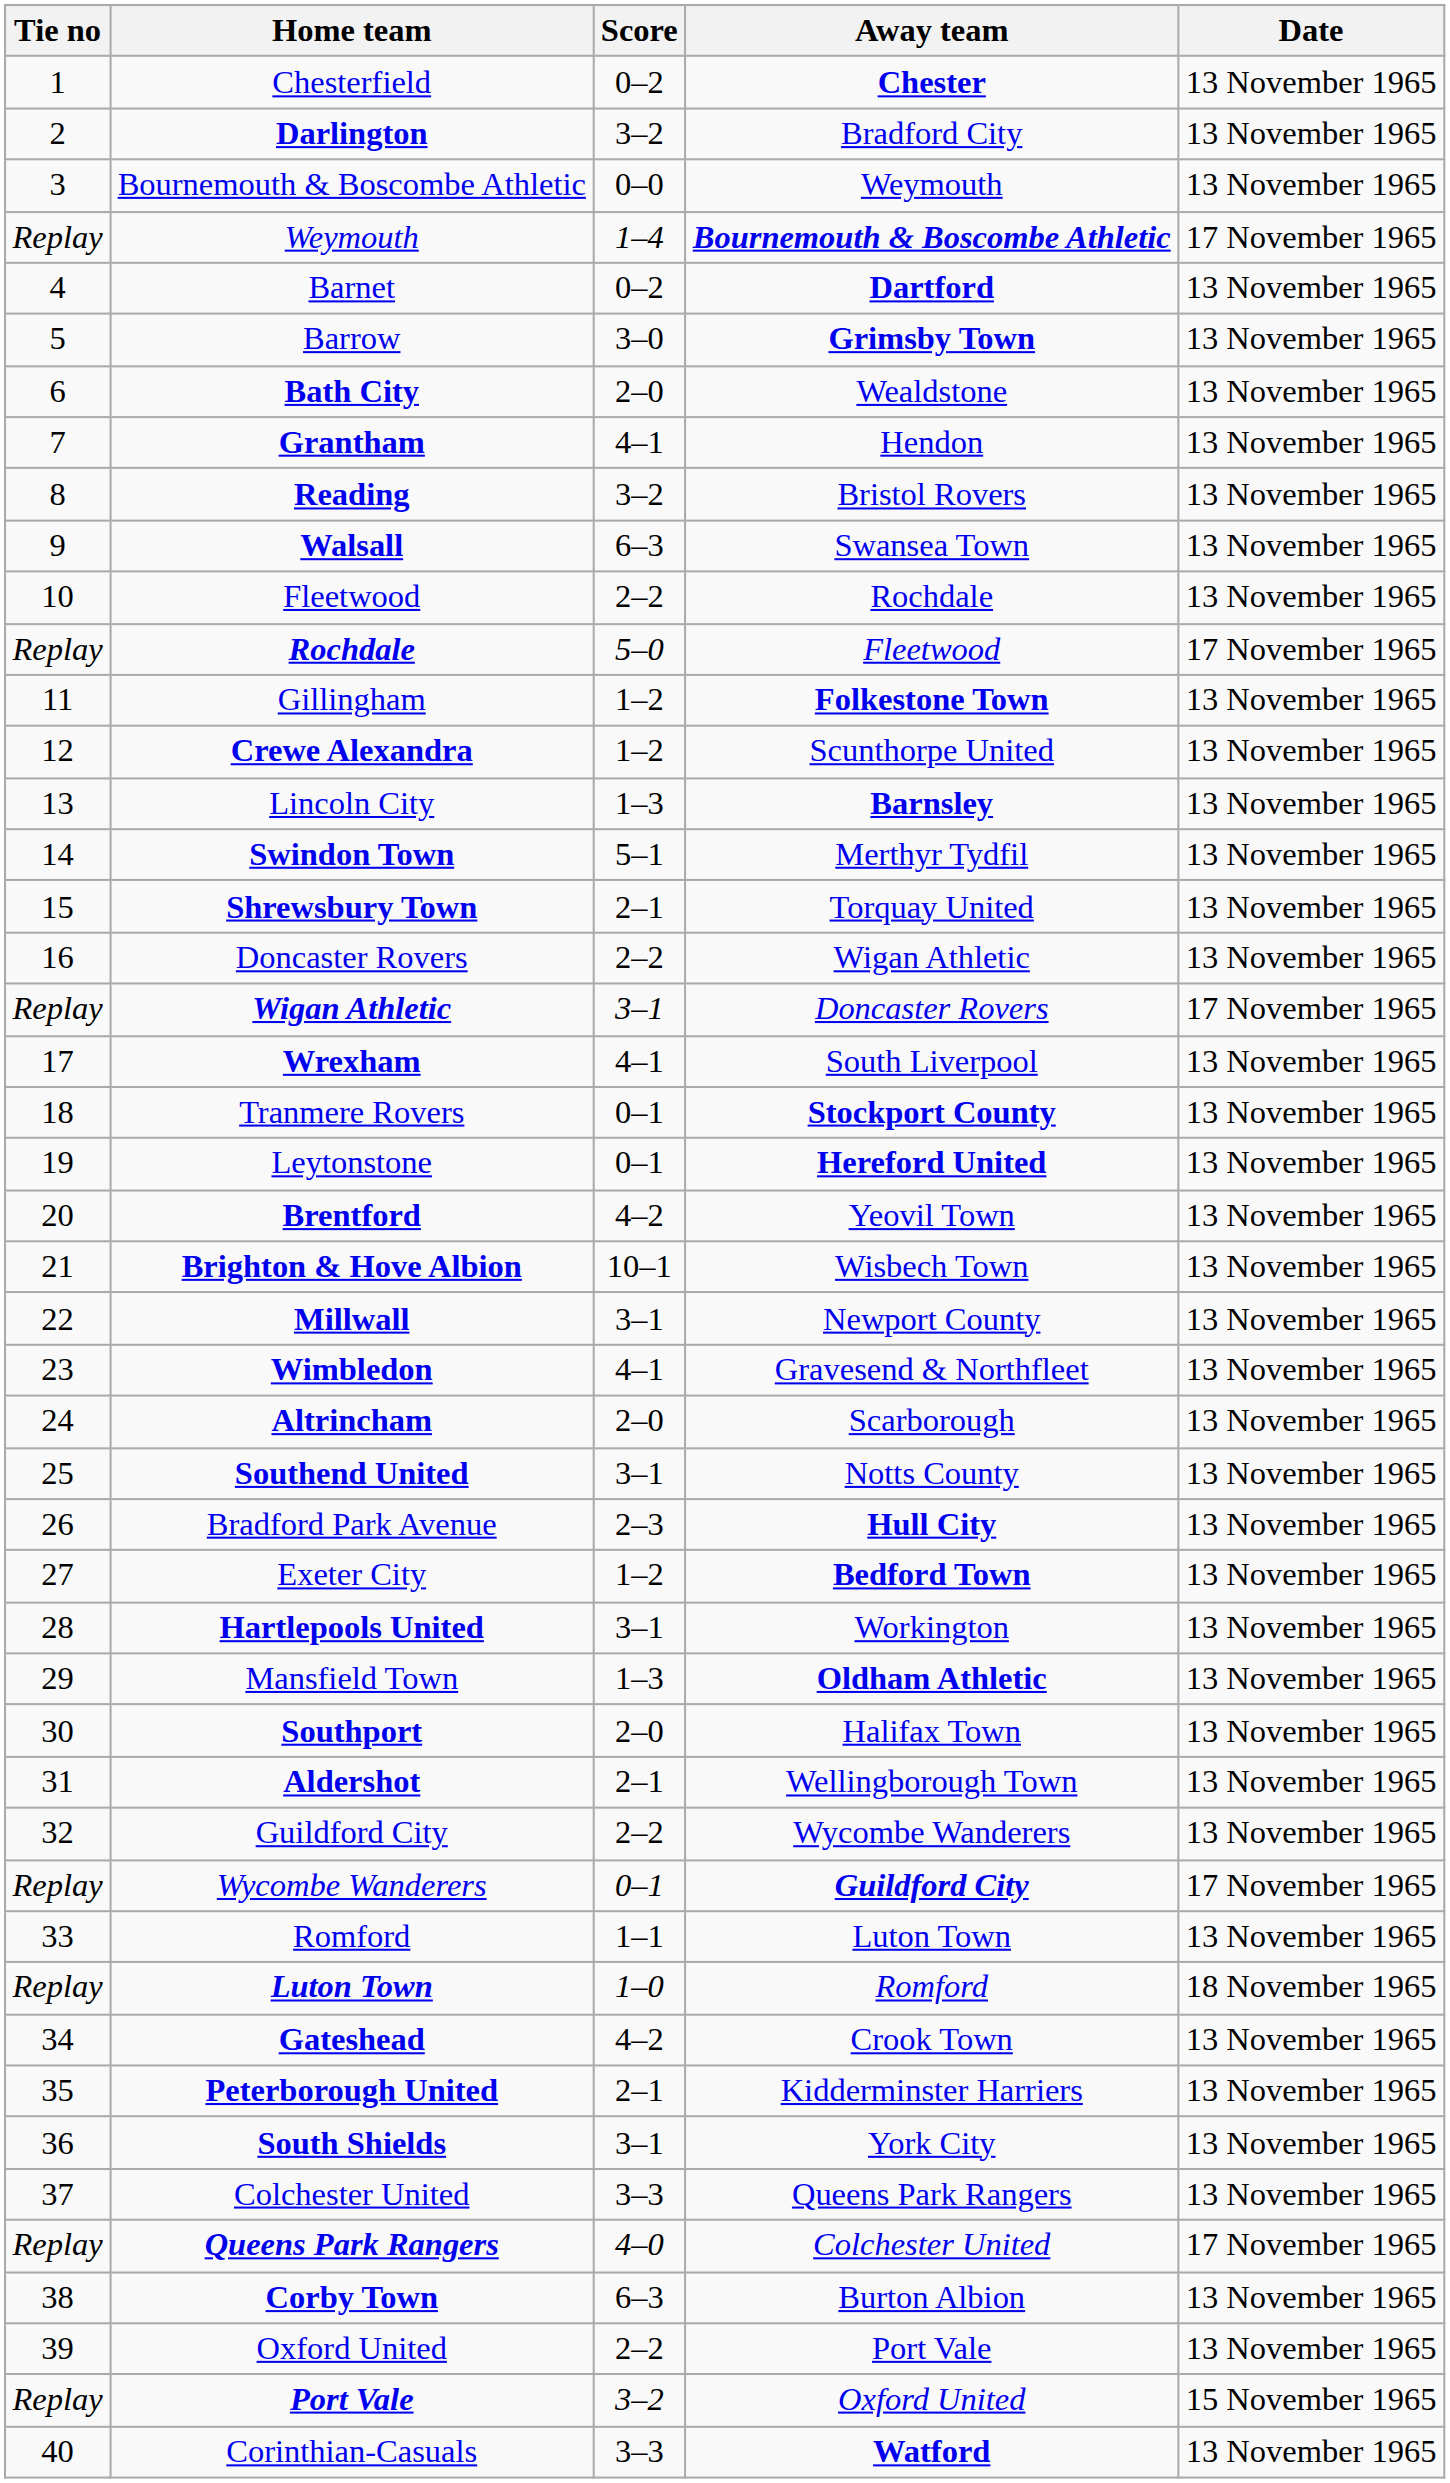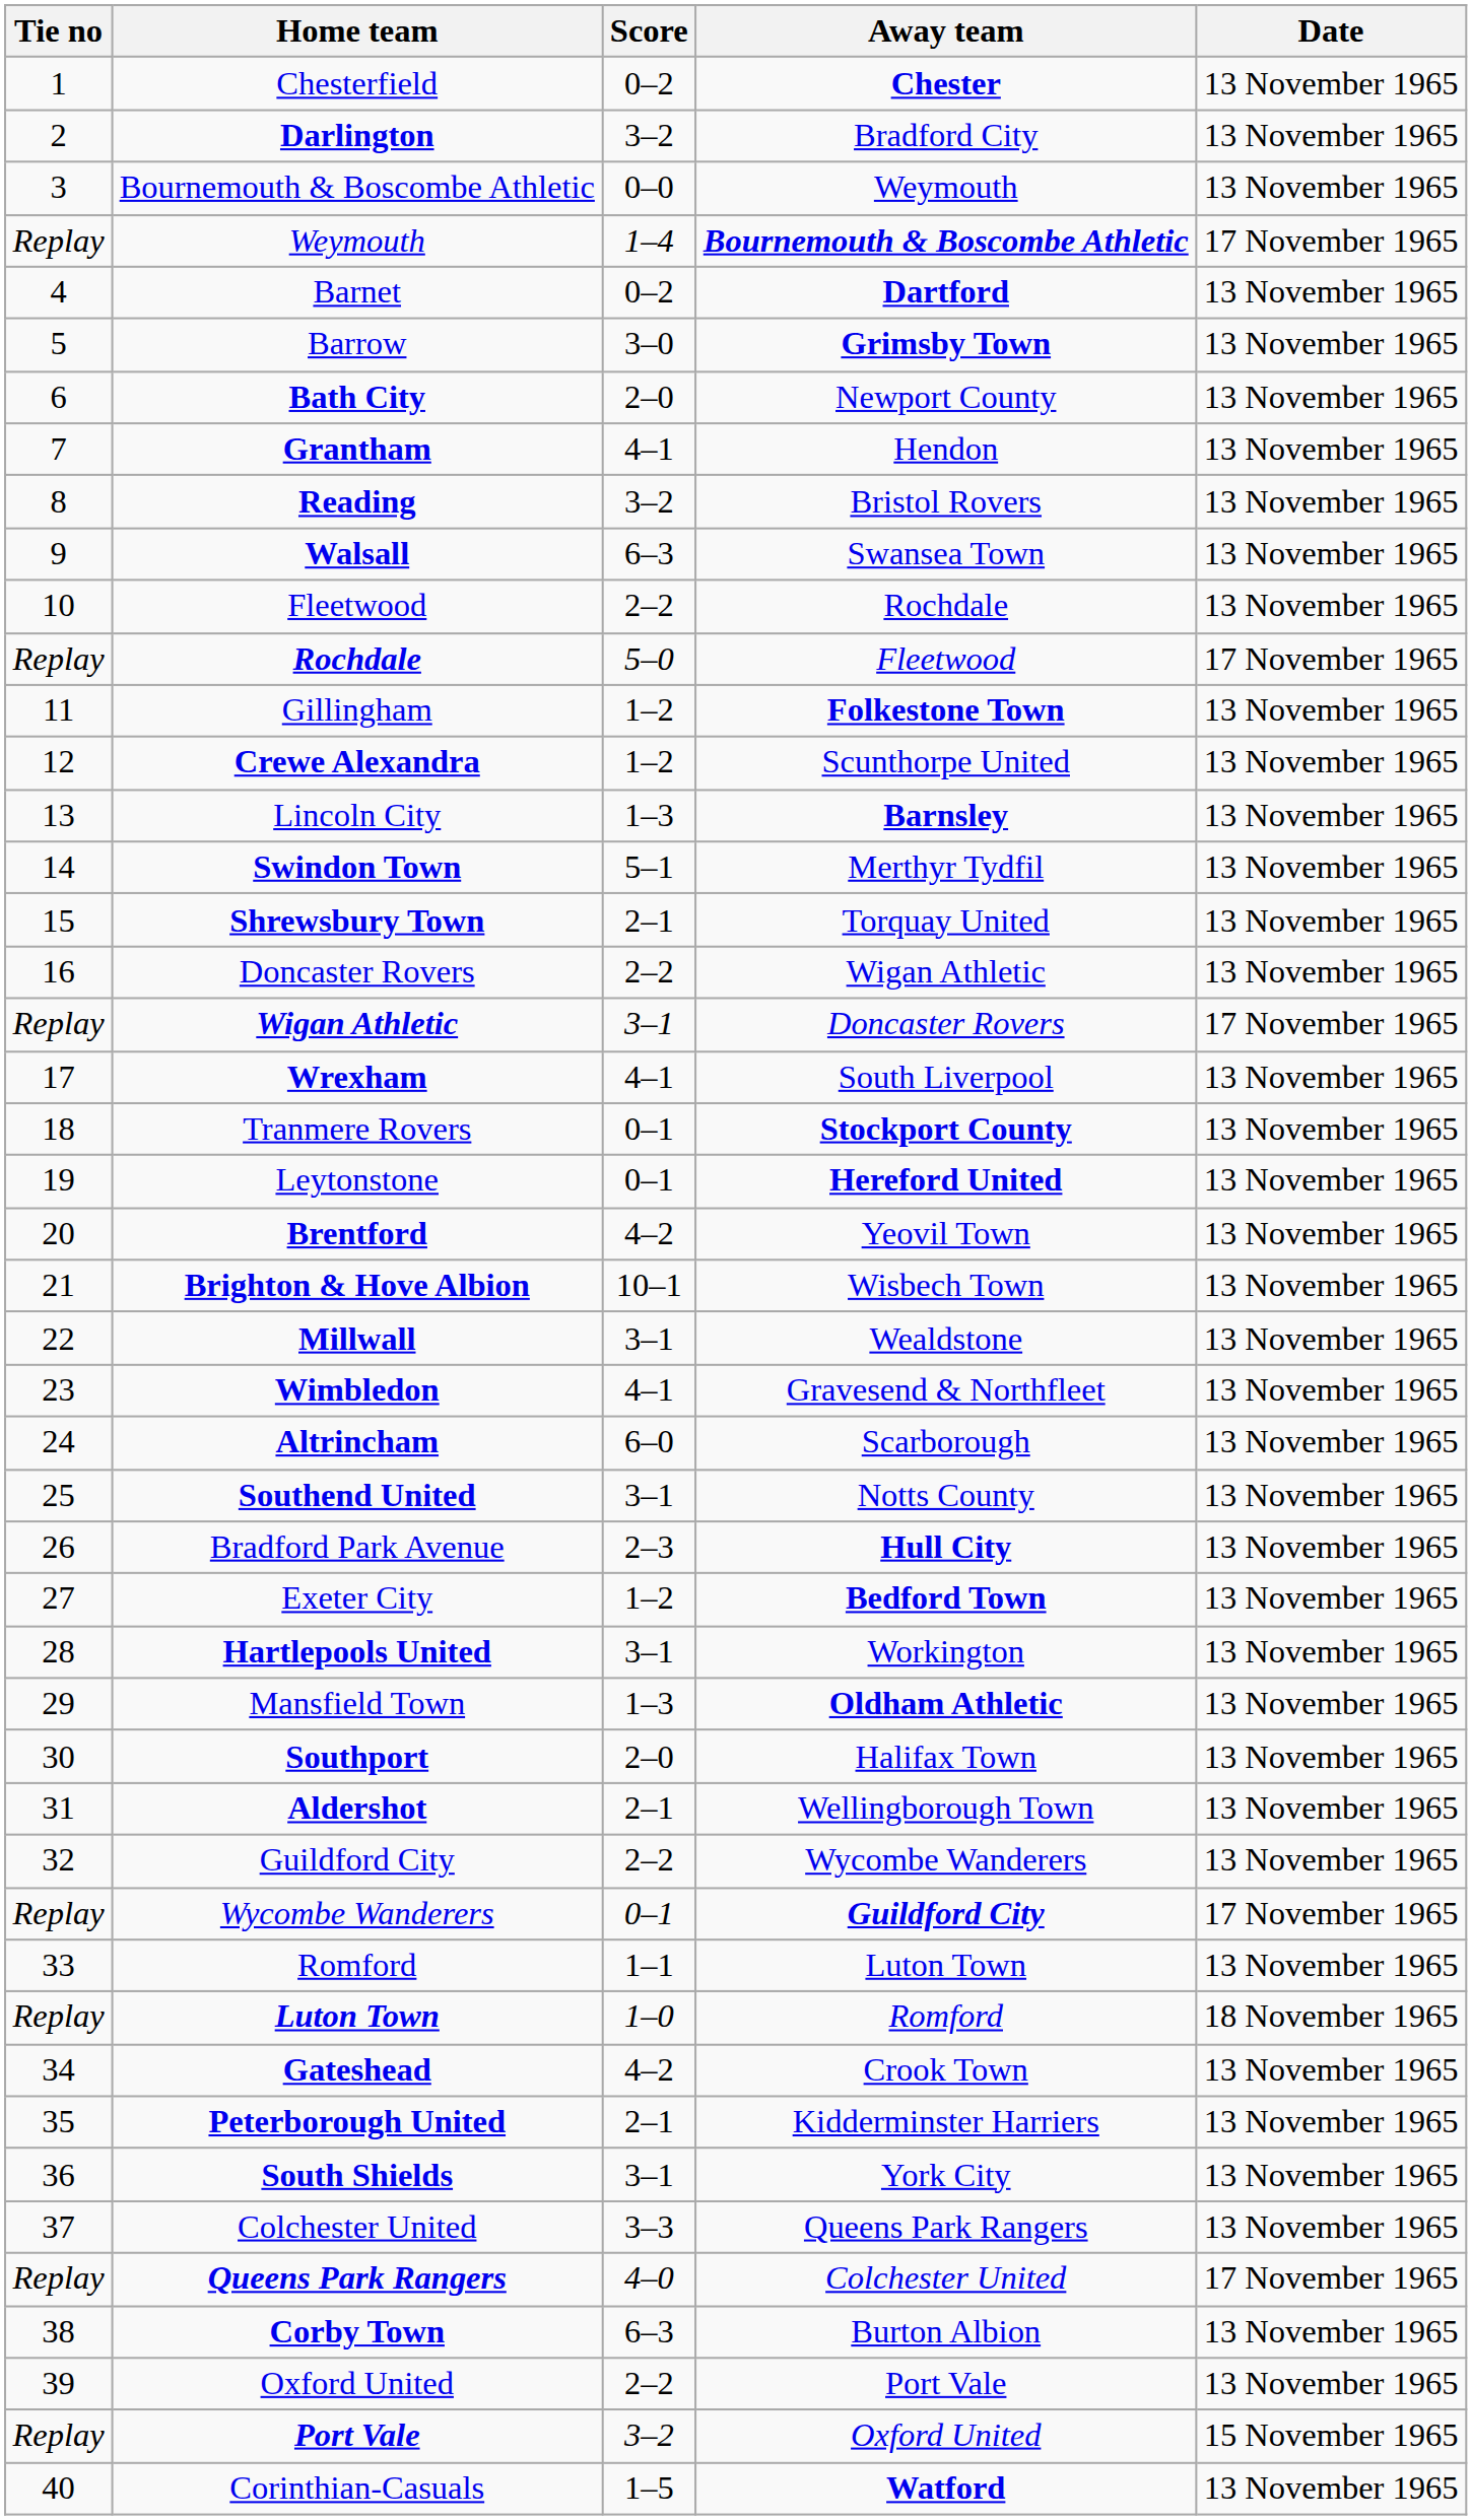 <table class="wikitable" style="text-align: center">
 <tr>
 <th>Tie no</th>
 <th>Home team</th>
 <th>Score</th>
 <th>Away team</th>
 <th>Date</th>
 </tr>
 <tr>
 <td>1</td>
 <td><a href='#'>Chesterfield</a></td>
 <td>0–2</td>
 <td><strong><a href='#'>Chester</a></strong></td>
 <td>13 November 1965</td>
 </tr>
 <tr>
 <td>2</td>
 <td><strong><a href='#'>Darlington</a></strong></td>
 <td>3–2</td>
 <td><a href='#'>Bradford City</a></td>
 <td>13 November 1965</td>
 </tr>
 <tr>
 <td>3</td>
 <td><a href='#'>Bournemouth & Boscombe Athletic</a></td>
 <td>0–0</td>
 <td><a href='#'>Weymouth</a></td>
 <td>13 November 1965</td>
 </tr>
 <tr>
 <td><em>Replay</em></td>
 <td><em><a href='#'>Weymouth</a></em></td>
 <td><em>1–4</em></td>
 <td><strong><em><a href='#'>Bournemouth & Boscombe Athletic</a></em></strong></td>
 <td>17 November 1965</td>
 </tr>
 <tr>
 <td>4</td>
 <td><a href='#'>Barnet</a></td>
 <td>0–2</td>
 <td><strong><a href='#'>Dartford</a></strong></td>
 <td>13 November 1965</td>
 </tr>
 <tr>
 <td>5</td>
 <td><a href='#'>Barrow</a></td>
 <td>3–0</td>
 <td><strong><a href='#'>Grimsby Town</a></strong></td>
 <td>13 November 1965</td>
 </tr>
 <tr>
 <td>6</td>
 <td><strong><a href='#'>Bath City</a></strong></td>
 <td>2–0</td>
-<td><a href='#'>Wealdstone</a></td>
+<td><a href='#'>Newport County</a></td>
 <td>13 November 1965</td>
 </tr>
 <tr>
 <td>7</td>
 <td><strong><a href='#'>Grantham</a></strong></td>
 <td>4–1</td>
 <td><a href='#'>Hendon</a></td>
 <td>13 November 1965</td>
 </tr>
 <tr>
 <td>8</td>
 <td><strong><a href='#'>Reading</a></strong></td>
 <td>3–2</td>
 <td><a href='#'>Bristol Rovers</a></td>
 <td>13 November 1965</td>
 </tr>
 <tr>
 <td>9</td>
 <td><strong><a href='#'>Walsall</a></strong></td>
 <td>6–3</td>
 <td><a href='#'>Swansea Town</a></td>
 <td>13 November 1965</td>
 </tr>
 <tr>
 <td>10</td>
 <td><a href='#'>Fleetwood</a></td>
 <td>2–2</td>
 <td><a href='#'>Rochdale</a></td>
 <td>13 November 1965</td>
 </tr>
 <tr>
 <td><em>Replay</em></td>
 <td><strong><em><a href='#'>Rochdale</a></em></strong></td>
 <td><em>5–0</em></td>
 <td><em><a href='#'>Fleetwood</a></em></td>
 <td>17 November 1965</td>
 </tr>
 <tr>
 <td>11</td>
 <td><a href='#'>Gillingham</a></td>
 <td>1–2</td>
 <td><strong><a href='#'>Folkestone Town</a></strong></td>
 <td>13 November 1965</td>
 </tr>
 <tr>
 <td>12</td>
 <td><strong><a href='#'>Crewe Alexandra</a></strong></td>
 <td>1–2</td>
 <td><a href='#'>Scunthorpe United</a></td>
 <td>13 November 1965</td>
 </tr>
 <tr>
 <td>13</td>
 <td><a href='#'>Lincoln City</a></td>
 <td>1–3</td>
 <td><strong><a href='#'>Barnsley</a></strong></td>
 <td>13 November 1965</td>
 </tr>
 <tr>
 <td>14</td>
 <td><strong><a href='#'>Swindon Town</a></strong></td>
 <td>5–1</td>
 <td><a href='#'>Merthyr Tydfil</a></td>
 <td>13 November 1965</td>
 </tr>
 <tr>
 <td>15</td>
 <td><strong><a href='#'>Shrewsbury Town</a></strong></td>
 <td>2–1</td>
 <td><a href='#'>Torquay United</a></td>
 <td>13 November 1965</td>
 </tr>
 <tr>
 <td>16</td>
 <td><a href='#'>Doncaster Rovers</a></td>
 <td>2–2</td>
 <td><a href='#'>Wigan Athletic</a></td>
 <td>13 November 1965</td>
 </tr>
 <tr>
 <td><em>Replay</em></td>
 <td><strong><em><a href='#'>Wigan Athletic</a></em></strong></td>
 <td><em>3–1</em></td>
 <td><em><a href='#'>Doncaster Rovers</a></em></td>
 <td>17 November 1965</td>
 </tr>
 <tr>
 <td>17</td>
 <td><strong><a href='#'>Wrexham</a></strong></td>
 <td>4–1</td>
 <td><a href='#'>South Liverpool</a></td>
 <td>13 November 1965</td>
 </tr>
 <tr>
 <td>18</td>
 <td><a href='#'>Tranmere Rovers</a></td>
 <td>0–1</td>
 <td><strong><a href='#'>Stockport County</a></strong></td>
 <td>13 November 1965</td>
 </tr>
 <tr>
 <td>19</td>
 <td><a href='#'>Leytonstone</a></td>
 <td>0–1</td>
 <td><strong><a href='#'>Hereford United</a></strong></td>
 <td>13 November 1965</td>
 </tr>
 <tr>
 <td>20</td>
 <td><strong><a href='#'>Brentford</a></strong></td>
 <td>4–2</td>
 <td><a href='#'>Yeovil Town</a></td>
 <td>13 November 1965</td>
 </tr>
 <tr>
 <td>21</td>
 <td><strong><a href='#'>Brighton & Hove Albion</a></strong></td>
 <td>10–1</td>
 <td><a href='#'>Wisbech Town</a></td>
 <td>13 November 1965</td>
 </tr>
 <tr>
 <td>22</td>
 <td><strong><a href='#'>Millwall</a></strong></td>
 <td>3–1</td>
-<td><a href='#'>Newport County</a></td>
+<td><a href='#'>Wealdstone</a></td>
 <td>13 November 1965</td>
 </tr>
 <tr>
 <td>23</td>
 <td><strong><a href='#'>Wimbledon</a></strong></td>
 <td>4–1</td>
 <td><a href='#'>Gravesend & Northfleet</a></td>
 <td>13 November 1965</td>
 </tr>
 <tr>
 <td>24</td>
 <td><strong><a href='#'>Altrincham</a></strong></td>
-<td>2–0</td>
+<td>6–0</td>
 <td><a href='#'>Scarborough</a></td>
 <td>13 November 1965</td>
 </tr>
 <tr>
 <td>25</td>
 <td><strong><a href='#'>Southend United</a></strong></td>
 <td>3–1</td>
 <td><a href='#'>Notts County</a></td>
 <td>13 November 1965</td>
 </tr>
 <tr>
 <td>26</td>
 <td><a href='#'>Bradford Park Avenue</a></td>
 <td>2–3</td>
 <td><strong><a href='#'>Hull City</a></strong></td>
 <td>13 November 1965</td>
 </tr>
 <tr>
 <td>27</td>
 <td><a href='#'>Exeter City</a></td>
 <td>1–2</td>
 <td><strong><a href='#'>Bedford Town</a></strong></td>
 <td>13 November 1965</td>
 </tr>
 <tr>
 <td>28</td>
 <td><strong><a href='#'>Hartlepools United</a></strong></td>
 <td>3–1</td>
 <td><a href='#'>Workington</a></td>
 <td>13 November 1965</td>
 </tr>
 <tr>
 <td>29</td>
 <td><a href='#'>Mansfield Town</a></td>
 <td>1–3</td>
 <td><strong><a href='#'>Oldham Athletic</a></strong></td>
 <td>13 November 1965</td>
 </tr>
 <tr>
 <td>30</td>
 <td><strong><a href='#'>Southport</a></strong></td>
 <td>2–0</td>
 <td><a href='#'>Halifax Town</a></td>
 <td>13 November 1965</td>
 </tr>
 <tr>
 <td>31</td>
 <td><strong><a href='#'>Aldershot</a></strong></td>
 <td>2–1</td>
 <td><a href='#'>Wellingborough Town</a></td>
 <td>13 November 1965</td>
 </tr>
 <tr>
 <td>32</td>
 <td><a href='#'>Guildford City</a></td>
 <td>2–2</td>
 <td><a href='#'>Wycombe Wanderers</a></td>
 <td>13 November 1965</td>
 </tr>
 <tr>
 <td><em>Replay</em></td>
 <td><em><a href='#'>Wycombe Wanderers</a></em></td>
 <td><em>0–1</em></td>
 <td><strong><em><a href='#'>Guildford City</a></em></strong></td>
 <td>17 November 1965</td>
 </tr>
 <tr>
 <td>33</td>
 <td><a href='#'>Romford</a></td>
 <td>1–1</td>
 <td><a href='#'>Luton Town</a></td>
 <td>13 November 1965</td>
 </tr>
 <tr>
 <td><em>Replay</em></td>
 <td><strong><em><a href='#'>Luton Town</a></em></strong></td>
 <td><em>1–0</em></td>
 <td><em><a href='#'>Romford</a></em></td>
 <td>18 November 1965</td>
 </tr>
 <tr>
 <td>34</td>
 <td><strong><a href='#'>Gateshead</a></strong></td>
 <td>4–2</td>
 <td><a href='#'>Crook Town</a></td>
 <td>13 November 1965</td>
 </tr>
 <tr>
 <td>35</td>
 <td><strong><a href='#'>Peterborough United</a></strong></td>
 <td>2–1</td>
 <td><a href='#'>Kidderminster Harriers</a></td>
 <td>13 November 1965</td>
 </tr>
 <tr>
 <td>36</td>
 <td><strong><a href='#'>South Shields</a></strong></td>
 <td>3–1</td>
 <td><a href='#'>York City</a></td>
 <td>13 November 1965</td>
 </tr>
 <tr>
 <td>37</td>
 <td><a href='#'>Colchester United</a></td>
 <td>3–3</td>
 <td><a href='#'>Queens Park Rangers</a></td>
 <td>13 November 1965</td>
 </tr>
 <tr>
 <td><em>Replay</em></td>
 <td><strong><em><a href='#'>Queens Park Rangers</a></em></strong></td>
 <td><em>4–0</em></td>
 <td><em><a href='#'>Colchester United</a></em></td>
 <td>17 November 1965</td>
 </tr>
 <tr>
 <td>38</td>
 <td><strong><a href='#'>Corby Town</a></strong></td>
 <td>6–3</td>
 <td><a href='#'>Burton Albion</a></td>
 <td>13 November 1965</td>
 </tr>
 <tr>
 <td>39</td>
 <td><a href='#'>Oxford United</a></td>
 <td>2–2</td>
 <td><a href='#'>Port Vale</a></td>
 <td>13 November 1965</td>
 </tr>
 <tr>
 <td><em>Replay</em></td>
 <td><strong><em><a href='#'>Port Vale</a></em></strong></td>
 <td><em>3–2</em></td>
 <td><em><a href='#'>Oxford United</a></em></td>
 <td>15 November 1965</td>
 </tr>
 <tr>
 <td>40</td>
 <td><a href='#'>Corinthian-Casuals</a></td>
-<td>3–3</td>
+<td>1–5</td>
 <td><strong><a href='#'>Watford</a></strong></td>
 <td>13 November 1965</td>
 </tr>
 </table>
